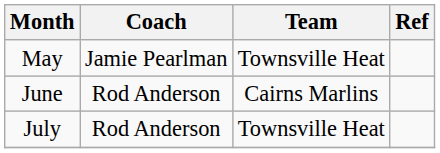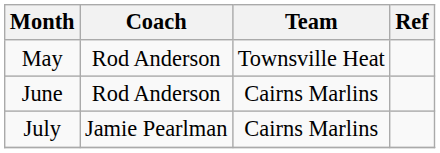 <table class="wikitable" style="text-align:center">
 <tr>
 <th>Month</th>
 <th>Coach</th>
 <th>Team</th>
 <th>Ref</th>
 </tr>
 <tr>
 <td>May</td>
-<td>Jamie Pearlman</td>
+<td>Rod Anderson</td>
 <td>Townsville Heat</td>
 <td></td>
 </tr>
 <tr>
 <td>June</td>
 <td>Rod Anderson</td>
 <td>Cairns Marlins</td>
 <td></td>
 </tr>
 <tr>
 <td>July</td>
-<td>Rod Anderson</td>
-<td>Townsville Heat</td>
+<td>Jamie Pearlman</td>
+<td>Cairns Marlins</td>
 <td></td>
 </tr>
 <tr>
 </tr>
 </table>
